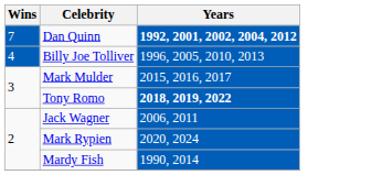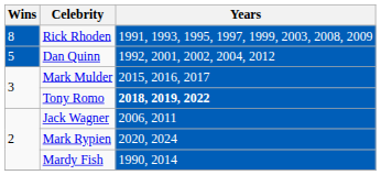 <table class="wikitable sortable">
 <tr>
 <th>Wins</th>
 <th>Celebrity</th>
 <th>Years</th>
 </tr>
 <tr>
-<td ! style="background-color:#005eb8; color:#ffffff; color:white;"><div>7</div></td>
-<td> <a href='#'>Dan Quinn</a></td>
-<td ! style="background-color:#005eb8; color:#ffffff; color:white;"><strong><div>1992, 2001, 2002, 2004, 2012</div></strong></td>
+<td ! style="background-color:#005eb8; color:#ffffff; color:white;"><div>8</div></td>
+<td> <a href='#'>Rick Rhoden</a></td>
+<td ! style="background-color:#005eb8; color:#ffffff; color:white;"><div>1991, 1993, 1995, 1997, 1999, 2003, 2008, 2009</div></td>
 </tr>
 <tr>
-<td ! style="background-color:#005eb8; color:#ffffff; color:white;"><div>4</div></td>
-<td> <a href='#'>Billy Joe Tolliver</a></td>
-<td ! style="background-color:#005eb8; color:#ffffff; color:white;"><div>1996, 2005, 2010, 2013</div></td>
+<td ! style="background-color:#005eb8; color:#ffffff; color:white;"><div>5</div></td>
+<td> <a href='#'>Dan Quinn</a></td>
+<td ! style="background-color:#005eb8; color:#ffffff; color:white;"><div>1992, 2001, 2002, 2004, 2012</div></td>
 </tr>
 <tr>
 <td rowspan="2">3</td>
 <td> <a href='#'>Mark Mulder</a></td>
 <td ! style="background-color:#005eb8; color:#ffffff; color:white;"><div>2015, 2016, 2017</div></td>
 </tr>
 <tr>
 <td> <a href='#'>Tony Romo</a></td>
 <td ! style="background-color:#005eb8; color:#ffffff; color:white;"><strong><div>2018, 2019, 2022</div></strong></td>
 </tr>
 <tr>
 <td rowspan="3">2</td>
 <td> <a href='#'>Jack Wagner</a></td>
 <td ! style="background-color:#005eb8; color:#ffffff; color:white;"><div>2006, 2011</div></td>
 </tr>
 <tr>
 <td> <a href='#'>Mark Rypien</a></td>
 <td ! style="background-color:#005eb8; color:#ffffff; color:white;"><div>2020, 2024</div></td>
 </tr>
 <tr>
 <td> <a href='#'>Mardy Fish</a></td>
 <td ! style="background-color:#005eb8; color:#ffffff; color:white;"><div>1990, 2014</div></td>
 </tr>
 <tr>
 </tr>
 </table>
